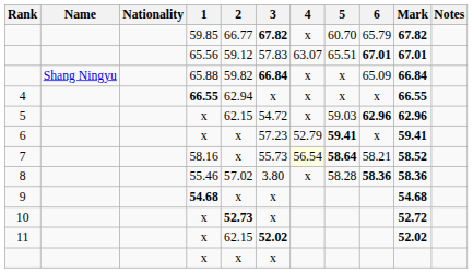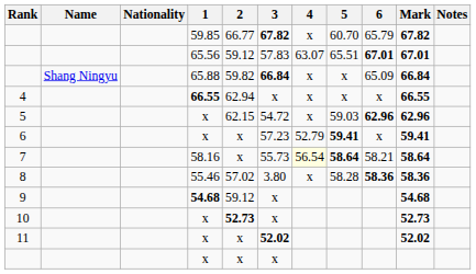 <table class="wikitable sortable" style="text-align:center">
 <tr>
 <th>Rank</th>
 <th>Name</th>
 <th>Nationality</th>
 <th>1</th>
 <th>2</th>
 <th>3</th>
 <th>4</th>
 <th>5</th>
 <th>6</th>
 <th>Mark</th>
 <th>Notes</th>
 </tr>
 <tr>
 <td></td>
 <td align=left></td>
 <td align=left></td>
 <td>59.85</td>
 <td>66.77</td>
 <td><strong>67.82</strong></td>
 <td>x</td>
 <td>60.70</td>
 <td>65.79</td>
 <td><strong>67.82</strong></td>
 <td></td>
 </tr>
 <tr>
 <td></td>
 <td align=left></td>
 <td align=left></td>
 <td>65.56</td>
 <td>59.12</td>
 <td>57.83</td>
 <td>63.07</td>
 <td>65.51</td>
 <td><strong>67.01</strong></td>
 <td><strong>67.01</strong></td>
 <td></td>
 </tr>
 <tr>
 <td></td>
 <td align=left><a href='#'>Shang Ningyu</a></td>
 <td align=left></td>
 <td>65.88</td>
 <td>59.82</td>
 <td><strong>66.84</strong></td>
 <td>x</td>
 <td>x</td>
 <td>65.09</td>
 <td><strong>66.84</strong></td>
 <td></td>
 </tr>
 <tr>
 <td>4</td>
 <td align=left></td>
 <td align=left></td>
 <td><strong>66.55</strong></td>
 <td>62.94</td>
 <td>x</td>
 <td>x</td>
 <td>x</td>
 <td>x</td>
 <td><strong>66.55</strong></td>
 <td></td>
 </tr>
 <tr>
 <td>5</td>
 <td align=left></td>
 <td align=left></td>
 <td>x</td>
 <td>62.15</td>
 <td>54.72</td>
 <td>x</td>
 <td>59.03</td>
 <td><strong>62.96</strong></td>
 <td><strong>62.96</strong></td>
 <td></td>
 </tr>
 <tr>
 <td>6</td>
 <td align=left></td>
 <td align=left></td>
 <td>x</td>
 <td>x</td>
 <td>57.23</td>
 <td>52.79</td>
 <td><strong>59.41</strong></td>
 <td>x</td>
 <td><strong>59.41</strong></td>
 <td></td>
 </tr>
 <tr>
 <td>7</td>
 <td align=left></td>
 <td align=left></td>
 <td>58.16</td>
 <td>x</td>
 <td>55.73</td>
 <td style="background: lightyellow;">56.54</td>
 <td><strong>58.64</strong></td>
 <td>58.21</td>
-<td><strong>58.52</strong></td>
+<td><strong>58.64</strong></td>
 <td></td>
 </tr>
 <tr>
 <td>8</td>
 <td align=left></td>
 <td align=left></td>
 <td>55.46</td>
 <td>57.02</td>
 <td>3.80</td>
 <td>x</td>
 <td>58.28</td>
 <td><strong>58.36</strong></td>
 <td><strong>58.36</strong></td>
 <td></td>
 </tr>
 <tr>
 <td>9</td>
 <td align=left></td>
 <td align=left></td>
 <td><strong>54.68</strong></td>
-<td>x</td>
+<td>59.12</td>
 <td>x</td>
 <td></td>
 <td></td>
 <td></td>
 <td><strong>54.68</strong></td>
 <td></td>
 </tr>
 <tr>
 <td>10</td>
 <td align=left></td>
 <td align=left></td>
 <td>x</td>
 <td><strong>52.73</strong></td>
 <td>x</td>
 <td></td>
 <td></td>
 <td></td>
-<td><strong>52.72</strong></td>
+<td><strong>52.73</strong></td>
 <td></td>
 </tr>
 <tr>
 <td>11</td>
 <td align=left></td>
 <td align=left></td>
 <td>x</td>
-<td>62.15</td>
+<td>x</td>
 <td><strong>52.02</strong></td>
 <td></td>
 <td></td>
 <td></td>
 <td><strong>52.02</strong></td>
 <td></td>
 </tr>
 <tr>
 <td></td>
 <td align=left></td>
 <td align=left></td>
 <td>x</td>
 <td>x</td>
 <td>x</td>
 <td></td>
 <td></td>
 <td></td>
 <td><strong></strong></td>
 <td></td>
 </tr>
 </table>
